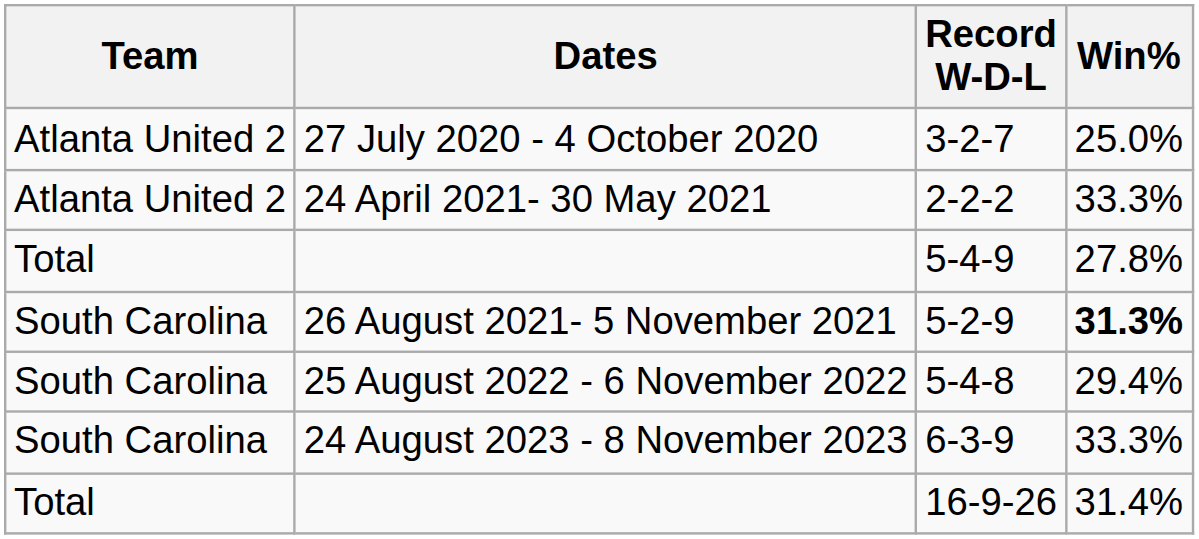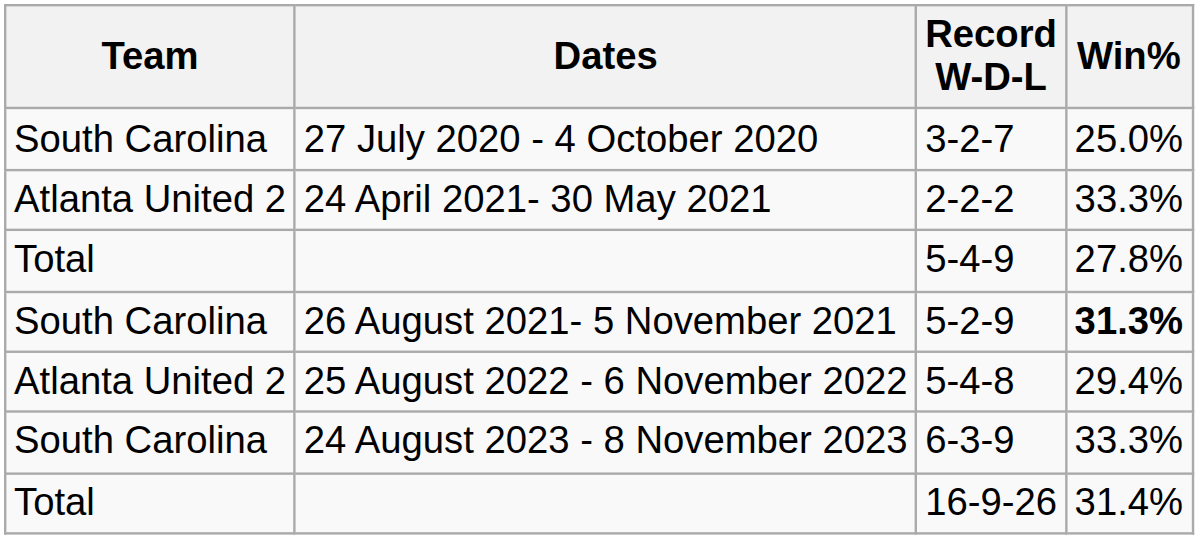 <table class="wikitable">
 <tr>
 <th>Team</th>
 <th>Dates</th>
 <th>Record<br>W-D-L</th>
 <th>Win%</th>
 </tr>
 <tr>
-<td>Atlanta United 2</td>
+<td>South Carolina</td>
 <td>27 July 2020 - 4 October 2020</td>
 <td>3-2-7</td>
 <td>25.0%</td>
 </tr>
 <tr>
 <td>Atlanta United 2</td>
 <td>24 April 2021- 30 May 2021</td>
 <td>2-2-2</td>
 <td>33.3%</td>
 </tr>
 <tr>
 <td>Total</td>
 <td></td>
 <td>5-4-9</td>
 <td>27.8%</td>
 </tr>
 <tr>
 <td>South Carolina</td>
 <td>26 August 2021- 5 November 2021</td>
 <td>5-2-9</td>
 <td><strong>31.3%</strong></td>
 </tr>
 <tr>
-<td>South Carolina</td>
+<td>Atlanta United 2</td>
 <td>25 August 2022 - 6 November 2022</td>
 <td>5-4-8</td>
 <td>29.4%</td>
 </tr>
 <tr>
 <td>South Carolina</td>
 <td>24 August 2023 - 8 November 2023</td>
 <td>6-3-9</td>
 <td>33.3%</td>
 </tr>
 <tr>
 <td>Total</td>
 <td></td>
 <td>16-9-26</td>
 <td>31.4%</td>
 </tr>
 </table>
